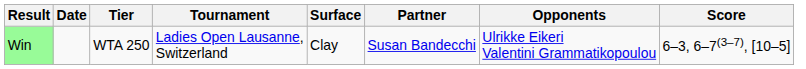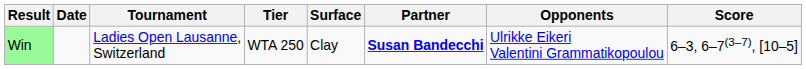 <table class="sortable wikitable">
 <tr>
 <th>Result</th>
 <th>Date</th>
+<th>Tournament</th>
 <th>Tier</th>
-<th>Tournament</th>
 <th>Surface</th>
 <th>Partner</th>
 <th>Opponents</th>
 <th class="unsortable">Score</th>
 </tr>
 <tr>
 <td bgcolor=98FB98>Win</td>
 <td><a href='#'></a></td>
+<td><a href='#'>Ladies Open Lausanne</a>, <br>Switzerland</td>
 <td>WTA 250</td>
-<td><a href='#'>Ladies Open Lausanne</a>, <br>Switzerland</td>
 <td>Clay</td>
-<td> <a href='#'>Susan Bandecchi</a></td>
+<td><strong> <a href='#'>Susan Bandecchi</a></strong></td>
 <td> <a href='#'>Ulrikke Eikeri</a> <br>  <a href='#'>Valentini Grammatikopoulou</a></td>
 <td>6–3, 6–7<sup>(3–7)</sup>, [10–5]</td>
 </tr>
 </table>
